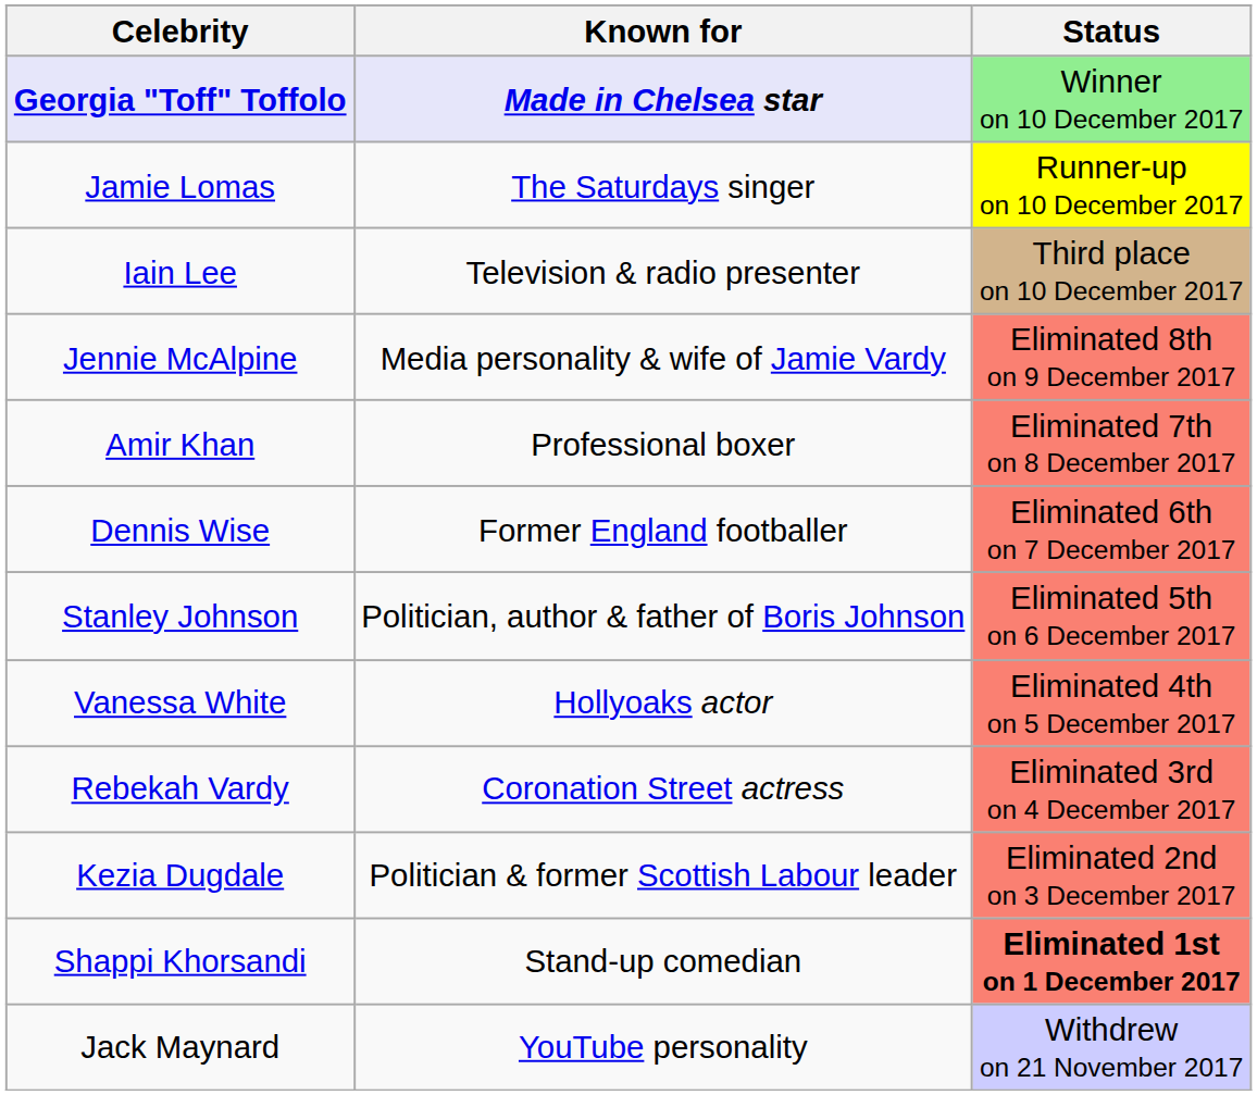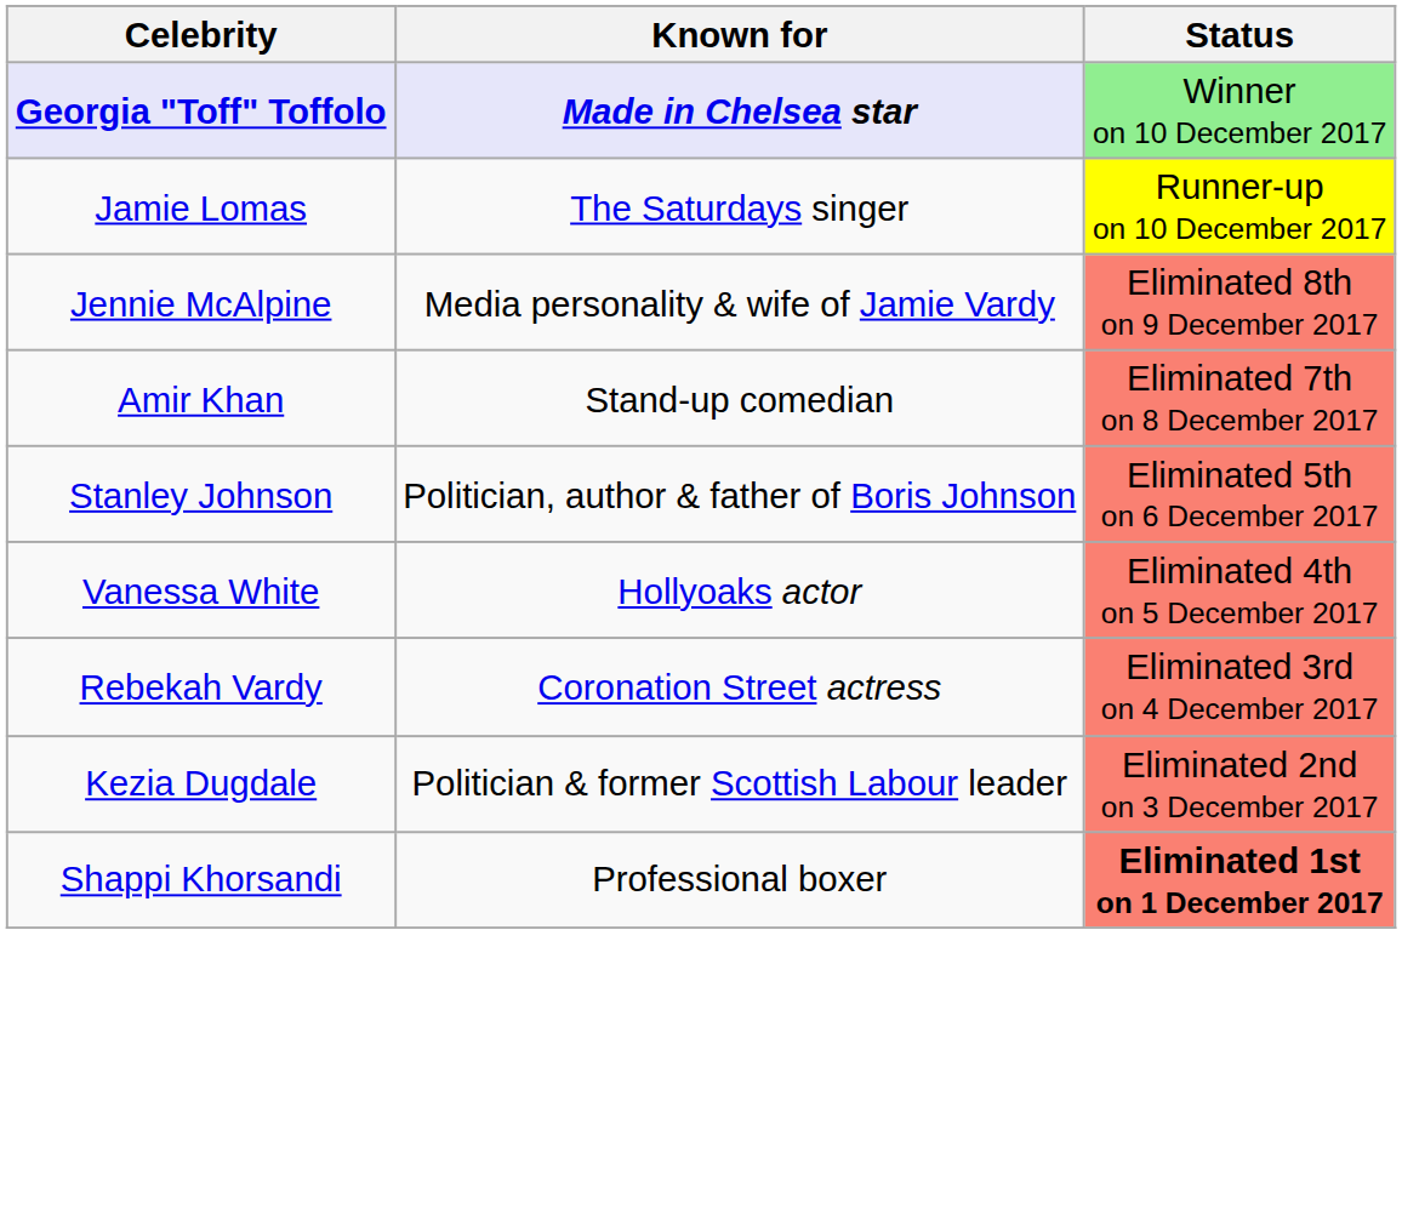 <table class="wikitable sortable" style="text-align: center; white-space:nowrap; margin:auto; font-size:95.2%;">
 <tr>
 <th scope="col">Celebrity</th>
 <th scope="col">Known for</th>
 <th scope="col">Status</th>
 </tr>
 <tr>
 <td style="background:lavender;"><strong><a href='#'>Georgia "Toff" Toffolo</a></strong></td>
 <td style="background:lavender;"><strong><em><a href='#'>Made in Chelsea</a><em> star<strong></td>
 <td style=background:lightgreen></strong>Winner<strong><br><small></strong>on 10 December 2017<strong></small></td>
 </tr>
 <tr>
 <td><a href='#'>Jamie Lomas</a></td>
 <td><a href='#'>The Saturdays</a> singer</td>
 <td style=background:yellow>Runner-up<br><small>on 10 December 2017</small></td>
 </tr>
 <tr>
-<td><a href='#'>Iain Lee</a></td>
-<td>Television & radio presenter</td>
-<td style=background:tan>Third place<br><small>on 10 December 2017</small></td>
-</tr>
-<tr>
 <td><a href='#'>Jennie McAlpine</a></td>
 <td>Media personality & wife of <a href='#'>Jamie Vardy</a></td>
 <td style=background:salmon>Eliminated 8th<br><small> on 9 December 2017</small></td>
 </tr>
 <tr>
 <td><a href='#'>Amir Khan</a></td>
-<td>Professional boxer</td>
+<td>Stand-up comedian</td>
 <td style=background:salmon>Eliminated 7th<br><small> on 8 December 2017</small></td>
-</tr>
-<tr>
-<td><a href='#'>Dennis Wise</a></td>
-<td>Former <a href='#'>England</a> footballer</td>
-<td style=background:salmon>Eliminated 6th<br><small> on 7 December 2017</small></td>
 </tr>
 <tr>
 <td><a href='#'>Stanley Johnson</a></td>
 <td>Politician, author & father of <a href='#'>Boris Johnson</a></td>
 <td style=background:salmon>Eliminated 5th<br><small> on 6 December 2017</small></td>
 </tr>
 <tr>
 <td><a href='#'>Vanessa White</a></td>
 <td></em><a href='#'>Hollyoaks</a><em> actor</td>
 <td style=background:salmon>Eliminated 4th<br><small> on 5 December 2017</small></td>
 </tr>
 <tr>
 <td><a href='#'>Rebekah Vardy</a></td>
 <td></em><a href='#'>Coronation Street</a><em> actress</td>
 <td style=background:salmon>Eliminated 3rd<br><small> on 4 December 2017</small></td>
 </tr>
 <tr>
 <td><a href='#'>Kezia Dugdale</a></td>
 <td>Politician & former <a href='#'>Scottish Labour</a> leader</td>
 <td style=background:salmon>Eliminated 2nd<br><small> on 3 December 2017</small></td>
 </tr>
 <tr>
 <td><a href='#'>Shappi Khorsandi</a></td>
-<td>Stand-up comedian</td>
+<td>Professional boxer</td>
 <td style=background:salmon><strong>Eliminated 1st<br><small>on 1 December 2017</small></strong></td>
-</tr>
-<tr>
-<td>Jack Maynard</td>
-<td><a href='#'>YouTube</a> personality</td>
-<td style="background:#ccf;">Withdrew <br><small>on 21 November 2017</small></td>
 </tr>
 <tr>
 </tr>
 </table>
